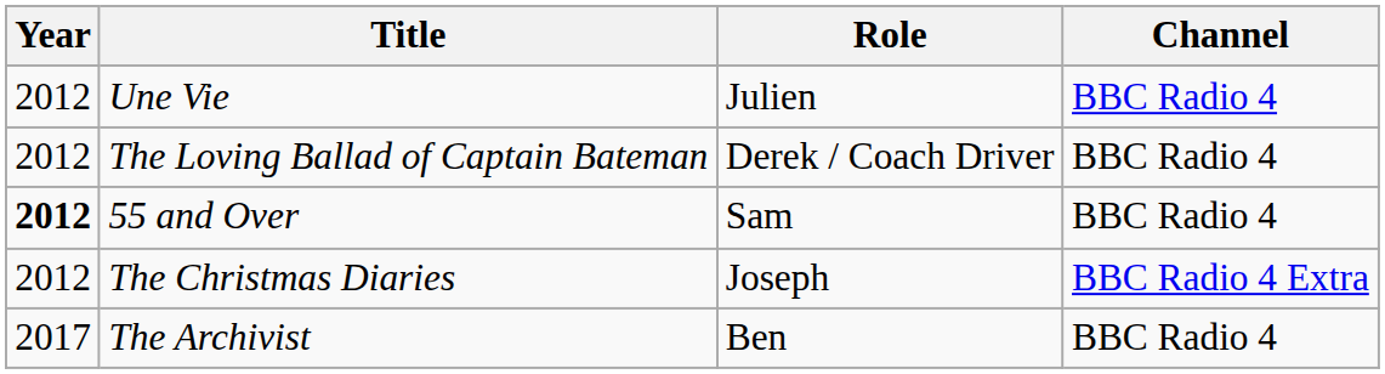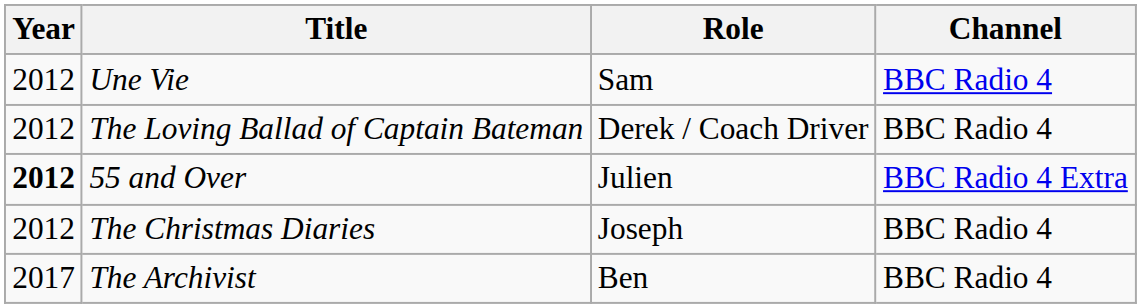 <table class="wikitable sortable">
 <tr>
 <th>Year</th>
 <th>Title</th>
 <th>Role</th>
 <th>Channel</th>
 </tr>
 <tr>
 <td>2012</td>
 <td><em>Une Vie</em></td>
-<td>Julien</td>
+<td>Sam</td>
 <td><a href='#'>BBC Radio 4</a></td>
 </tr>
 <tr>
 <td>2012</td>
 <td><em>The Loving Ballad of Captain Bateman</em></td>
 <td>Derek / Coach Driver</td>
 <td>BBC Radio 4</td>
 </tr>
 <tr>
 <td><strong>2012</strong></td>
 <td><em>55 and Over</em></td>
-<td>Sam</td>
-<td>BBC Radio 4</td>
+<td>Julien</td>
+<td><a href='#'>BBC Radio 4 Extra</a></td>
 </tr>
 <tr>
 <td>2012</td>
 <td><em>The Christmas Diaries</em></td>
 <td>Joseph</td>
-<td><a href='#'>BBC Radio 4 Extra</a></td>
+<td>BBC Radio 4</td>
 </tr>
 <tr>
 <td>2017</td>
 <td><em>The Archivist</em></td>
 <td>Ben</td>
 <td>BBC Radio 4</td>
 </tr>
 </table>
